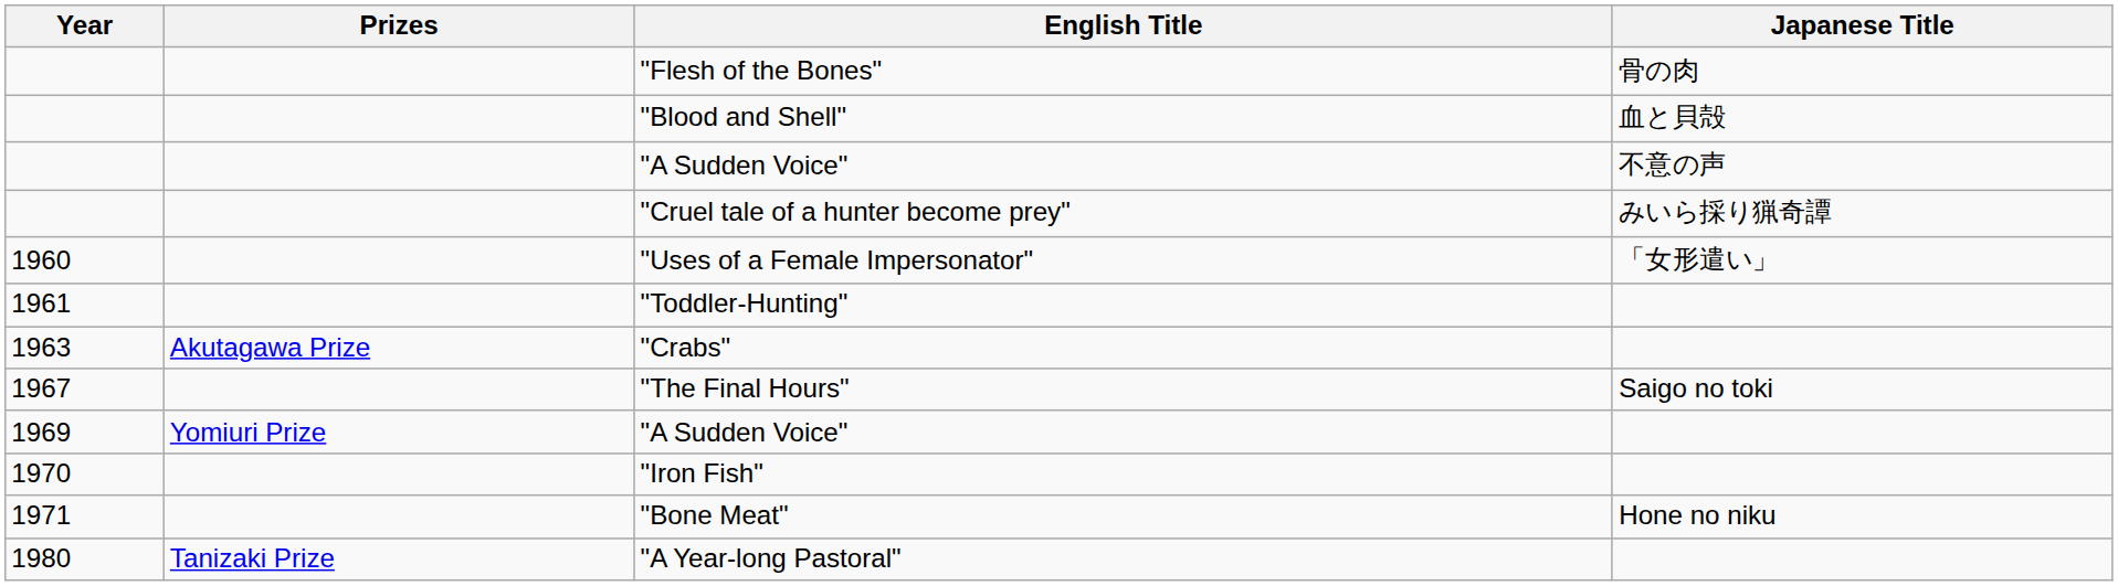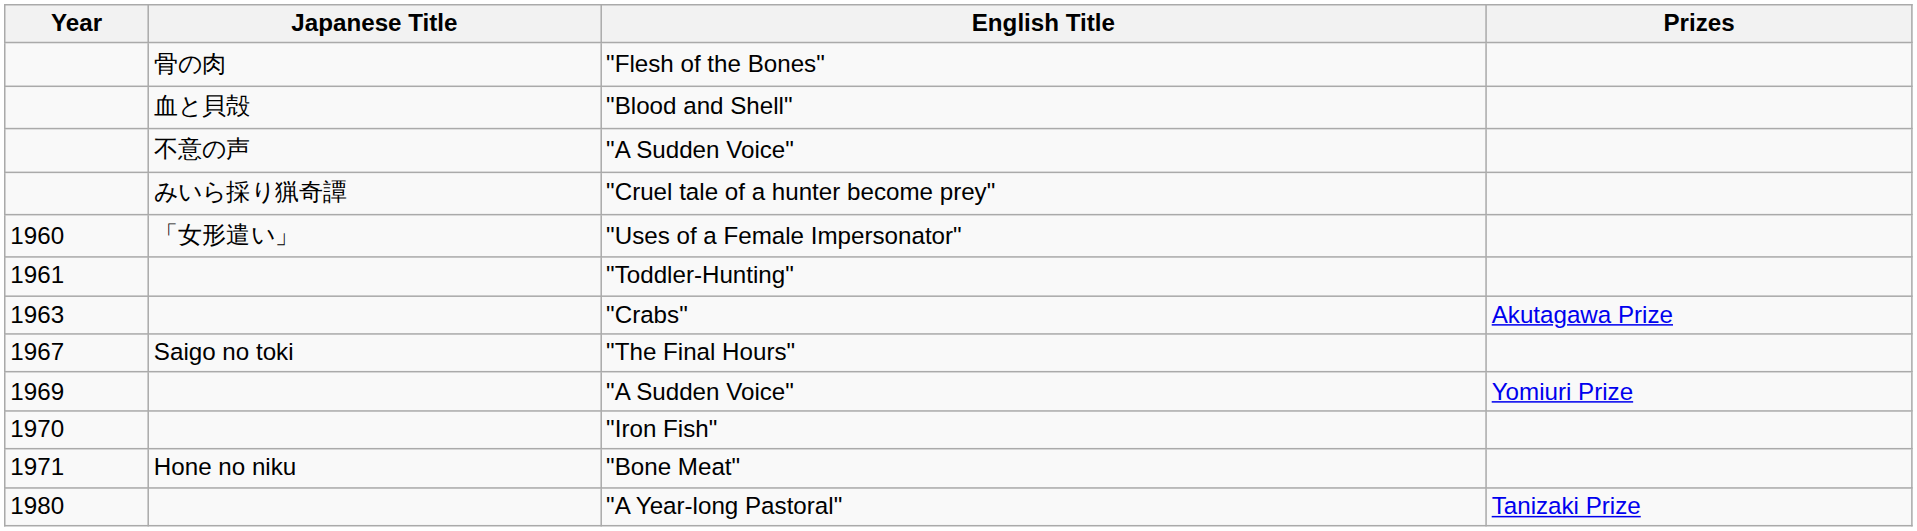 <table class="wikitable" style="width:100%;">
 <tr>
 <th>Year</th>
+<th>Japanese Title</th>
+<th>English Title</th>
 <th>Prizes</th>
-<th>English Title</th>
-<th>Japanese Title</th>
 </tr>
 <tr>
 <td></td>
+<td>骨の肉</td>
+<td>"Flesh of the Bones"</td>
 <td></td>
-<td>"Flesh of the Bones"</td>
-<td>骨の肉</td>
 </tr>
 <tr>
 <td></td>
+<td>血と貝殻</td>
+<td>"Blood and Shell"</td>
 <td></td>
-<td>"Blood and Shell"</td>
-<td>血と貝殻</td>
 </tr>
 <tr>
 <td></td>
+<td>不意の声</td>
+<td>"A Sudden Voice"</td>
 <td></td>
-<td>"A Sudden Voice"</td>
-<td>不意の声</td>
 </tr>
 <tr>
 <td></td>
+<td>みいら採り猟奇譚</td>
+<td>"Cruel tale of a hunter become prey"</td>
 <td></td>
-<td>"Cruel tale of a hunter become prey"</td>
-<td>みいら採り猟奇譚</td>
 </tr>
 <tr>
 <td>1960</td>
+<td>「女形遣い」</td>
+<td>"Uses of a Female Impersonator"</td>
 <td></td>
-<td>"Uses of a Female Impersonator"</td>
-<td>「女形遣い」</td>
 </tr>
 <tr>
 <td>1961</td>
 <td></td>
 <td>"Toddler-Hunting"</td>
 <td></td>
 </tr>
 <tr>
 <td>1963</td>
+<td></td>
+<td>"Crabs"</td>
 <td><a href='#'>Akutagawa Prize</a></td>
-<td>"Crabs"</td>
+</tr>
+<tr>
+<td>1967</td>
+<td>Saigo no toki</td>
+<td>"The Final Hours"</td>
 <td></td>
 </tr>
 <tr>
-<td>1967</td>
+<td>1969</td>
 <td></td>
-<td>"The Final Hours"</td>
-<td>Saigo no toki</td>
-</tr>
-<tr>
-<td>1969</td>
+<td>"A Sudden Voice"</td>
 <td><a href='#'>Yomiuri Prize</a></td>
-<td>"A Sudden Voice"</td>
-<td></td>
 </tr>
 <tr>
 <td>1970</td>
 <td></td>
 <td>"Iron Fish"</td>
 <td></td>
 </tr>
 <tr>
 <td>1971</td>
+<td>Hone no niku</td>
+<td>"Bone Meat"</td>
 <td></td>
-<td>"Bone Meat"</td>
-<td>Hone no niku</td>
 </tr>
 <tr>
 <td>1980</td>
+<td></td>
+<td>"A Year-long Pastoral"</td>
 <td><a href='#'>Tanizaki Prize</a></td>
-<td>"A Year-long Pastoral"</td>
-<td></td>
 </tr>
 </table>
